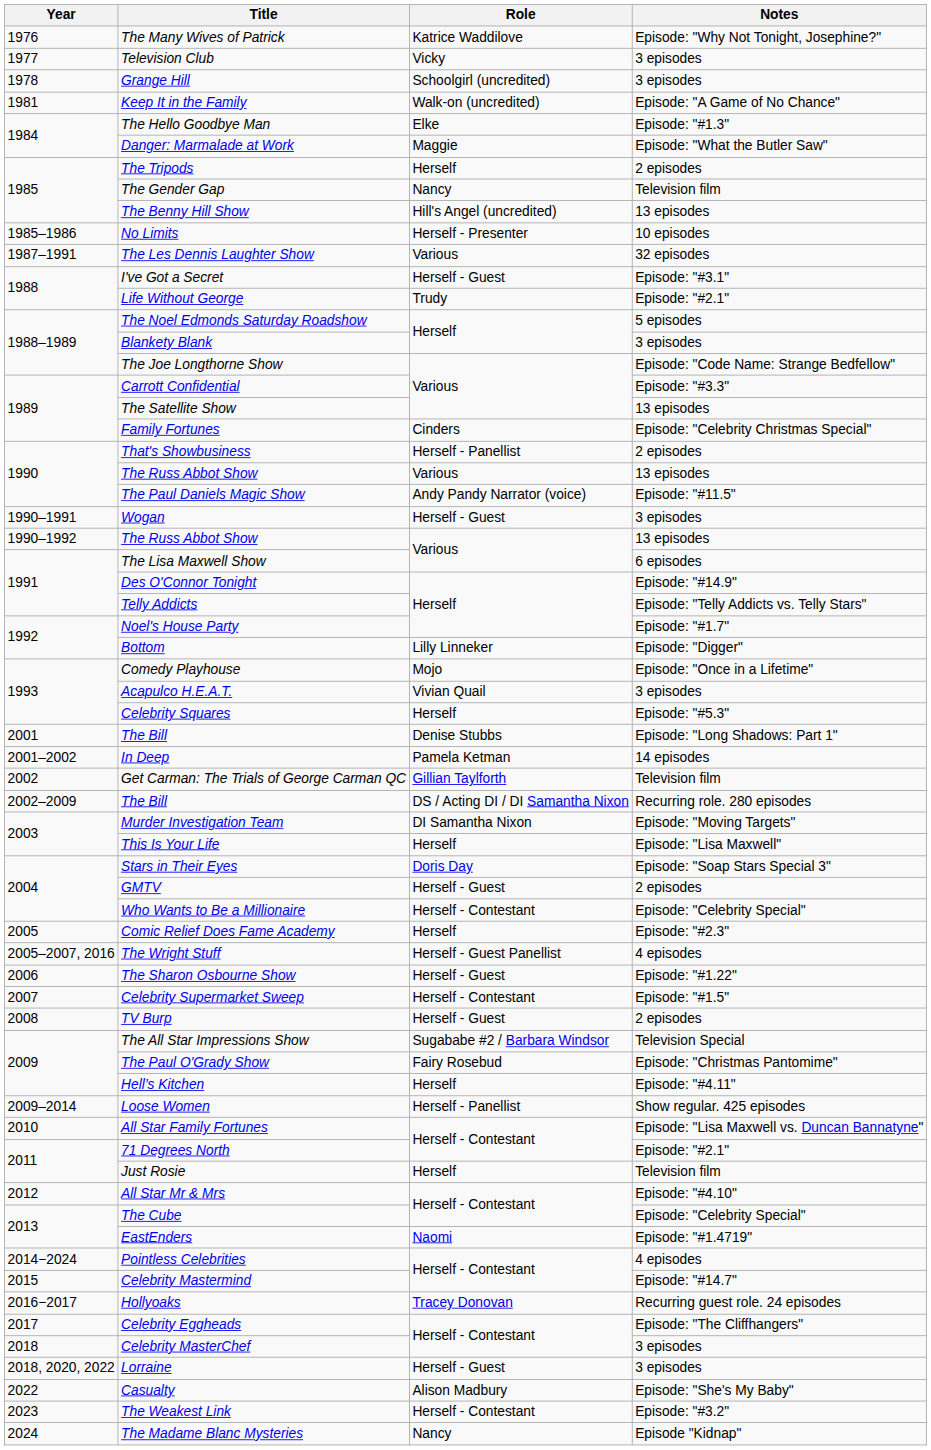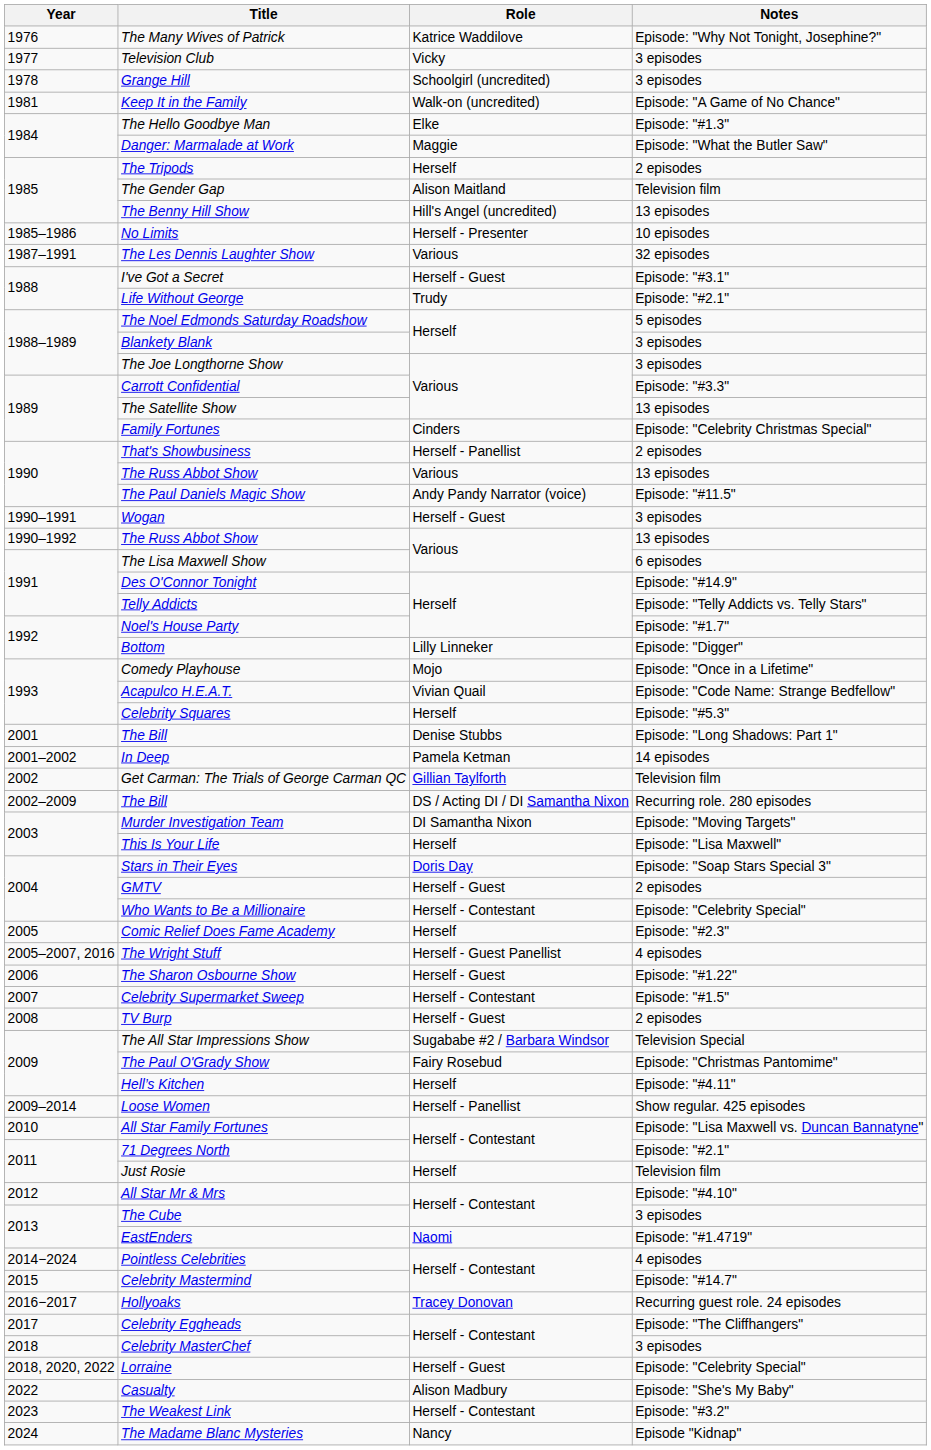 <table class="wikitable sortable">
 <tr>
 <th>Year</th>
 <th>Title</th>
 <th>Role</th>
 <th>Notes</th>
 </tr>
 <tr>
 <td>1976</td>
 <td><em>The Many Wives of Patrick</em></td>
 <td>Katrice Waddilove</td>
 <td>Episode: "Why Not Tonight, Josephine?"</td>
 </tr>
 <tr>
 <td>1977</td>
 <td><em>Television Club</em></td>
 <td>Vicky</td>
 <td>3 episodes</td>
 </tr>
 <tr>
 <td>1978</td>
 <td><em><a href='#'>Grange Hill</a></em></td>
 <td>Schoolgirl (uncredited)</td>
 <td>3 episodes</td>
 </tr>
 <tr>
 <td>1981</td>
 <td><em><a href='#'>Keep It in the Family</a></em></td>
 <td>Walk-on (uncredited)</td>
 <td>Episode: "A Game of No Chance"</td>
 </tr>
 <tr>
 <td rowspan=2>1984</td>
 <td><em>The Hello Goodbye Man</em></td>
 <td>Elke</td>
 <td>Episode: "#1.3"</td>
 </tr>
 <tr>
 <td><em><a href='#'>Danger: Marmalade at Work</a></em></td>
 <td>Maggie</td>
 <td>Episode: "What the Butler Saw"</td>
 </tr>
 <tr>
 <td rowspan=3>1985</td>
 <td><em><a href='#'>The Tripods</a></em></td>
 <td>Herself</td>
 <td>2 episodes</td>
 </tr>
 <tr>
 <td><em>The Gender Gap</em></td>
-<td>Nancy</td>
+<td>Alison Maitland</td>
 <td>Television film</td>
 </tr>
 <tr>
 <td><em><a href='#'>The Benny Hill Show</a></em></td>
 <td>Hill's Angel (uncredited)</td>
 <td>13 episodes</td>
 </tr>
 <tr>
 <td>1985–1986</td>
 <td><em><a href='#'>No Limits</a></em></td>
 <td>Herself - Presenter</td>
 <td>10 episodes</td>
 </tr>
 <tr>
 <td>1987–1991</td>
 <td><em><a href='#'>The Les Dennis Laughter Show</a></em></td>
 <td>Various</td>
 <td>32 episodes</td>
 </tr>
 <tr>
 <td rowspan=2>1988</td>
 <td><em>I've Got a Secret</em></td>
 <td>Herself - Guest</td>
 <td>Episode: "#3.1"</td>
 </tr>
 <tr>
 <td><em><a href='#'>Life Without George</a></em></td>
 <td>Trudy</td>
 <td>Episode: "#2.1"</td>
 </tr>
 <tr>
 <td rowspan=3>1988–1989</td>
 <td><em><a href='#'>The Noel Edmonds Saturday Roadshow</a></em></td>
 <td rowspan=2>Herself</td>
 <td>5 episodes</td>
 </tr>
 <tr>
 <td><em><a href='#'>Blankety Blank</a></em></td>
 <td>3 episodes</td>
 </tr>
 <tr>
 <td><em>The Joe Longthorne Show</em></td>
 <td rowspan=3>Various</td>
-<td>Episode: "Code Name: Strange Bedfellow"</td>
+<td>3 episodes</td>
 </tr>
 <tr>
 <td rowspan=3>1989</td>
 <td><em><a href='#'>Carrott Confidential</a></em></td>
 <td>Episode: "#3.3"</td>
 </tr>
 <tr>
 <td><em>The Satellite Show</em></td>
 <td>13 episodes</td>
 </tr>
 <tr>
 <td><em><a href='#'>Family Fortunes</a></em></td>
 <td>Cinders</td>
 <td>Episode: "Celebrity Christmas Special"</td>
 </tr>
 <tr>
 <td rowspan=3>1990</td>
 <td><em><a href='#'>That's Showbusiness</a></em></td>
 <td>Herself - Panellist</td>
 <td>2 episodes</td>
 </tr>
 <tr>
 <td><em><a href='#'>The Russ Abbot Show</a></em></td>
 <td>Various</td>
 <td>13 episodes</td>
 </tr>
 <tr>
 <td><em><a href='#'>The Paul Daniels Magic Show</a></em></td>
 <td>Andy Pandy Narrator (voice)</td>
 <td>Episode: "#11.5"</td>
 </tr>
 <tr>
 <td>1990–1991</td>
 <td><em><a href='#'>Wogan</a></em></td>
 <td>Herself - Guest</td>
 <td>3 episodes</td>
 </tr>
 <tr>
 <td>1990–1992</td>
 <td><em><a href='#'>The Russ Abbot Show</a></em></td>
 <td rowspan=2>Various</td>
 <td>13 episodes</td>
 </tr>
 <tr>
 <td rowspan=3>1991</td>
 <td><em>The Lisa Maxwell Show</em></td>
 <td>6 episodes</td>
 </tr>
 <tr>
 <td><em><a href='#'>Des O'Connor Tonight</a></em></td>
 <td rowspan=3>Herself</td>
 <td>Episode: "#14.9"</td>
 </tr>
 <tr>
 <td><em><a href='#'>Telly Addicts</a></em></td>
 <td>Episode: "Telly Addicts vs. Telly Stars"</td>
 </tr>
 <tr>
 <td rowspan=2>1992</td>
 <td><em><a href='#'>Noel's House Party</a></em></td>
 <td>Episode: "#1.7"</td>
 </tr>
 <tr>
 <td><em><a href='#'>Bottom</a></em></td>
 <td>Lilly Linneker</td>
 <td>Episode: "Digger"</td>
 </tr>
 <tr>
 <td rowspan=3>1993</td>
 <td><em>Comedy Playhouse</em></td>
 <td>Mojo</td>
 <td>Episode: "Once in a Lifetime"</td>
 </tr>
 <tr>
 <td><em><a href='#'>Acapulco H.E.A.T.</a></em></td>
 <td>Vivian Quail</td>
-<td>3 episodes</td>
+<td>Episode: "Code Name: Strange Bedfellow"</td>
 </tr>
 <tr>
 <td><em><a href='#'>Celebrity Squares</a></em></td>
 <td>Herself</td>
 <td>Episode: "#5.3"</td>
 </tr>
 <tr>
 <td>2001</td>
 <td><em><a href='#'>The Bill</a></em></td>
 <td>Denise Stubbs</td>
 <td>Episode: "Long Shadows: Part 1"</td>
 </tr>
 <tr>
 <td>2001–2002</td>
 <td><em><a href='#'>In Deep</a></em></td>
 <td>Pamela Ketman</td>
 <td>14 episodes</td>
 </tr>
 <tr>
 <td>2002</td>
 <td><em>Get Carman: The Trials of George Carman QC</em></td>
 <td><a href='#'>Gillian Taylforth</a></td>
 <td>Television film</td>
 </tr>
 <tr>
 <td>2002–2009</td>
 <td><em><a href='#'>The Bill</a></em></td>
 <td>DS / Acting DI / DI <a href='#'>Samantha Nixon</a></td>
 <td>Recurring role. 280 episodes</td>
 </tr>
 <tr>
 <td rowspan=2>2003</td>
 <td><em><a href='#'>Murder Investigation Team</a></em></td>
 <td>DI Samantha Nixon</td>
 <td>Episode: "Moving Targets"</td>
 </tr>
 <tr>
 <td><em><a href='#'>This Is Your Life</a></em></td>
 <td>Herself</td>
 <td>Episode: "Lisa Maxwell"</td>
 </tr>
 <tr>
 <td rowspan=3>2004</td>
 <td><em><a href='#'>Stars in Their Eyes</a></em></td>
 <td><a href='#'>Doris Day</a></td>
 <td>Episode: "Soap Stars Special 3"</td>
 </tr>
 <tr>
 <td><em><a href='#'>GMTV</a></em></td>
 <td>Herself - Guest</td>
 <td>2 episodes</td>
 </tr>
 <tr>
 <td><em><a href='#'>Who Wants to Be a Millionaire</a></em></td>
 <td>Herself - Contestant</td>
 <td>Episode: "Celebrity Special"</td>
 </tr>
 <tr>
 <td>2005</td>
 <td><em><a href='#'>Comic Relief Does Fame Academy</a></em></td>
 <td>Herself</td>
 <td>Episode: "#2.3"</td>
 </tr>
 <tr>
 <td>2005–2007, 2016</td>
 <td><em><a href='#'>The Wright Stuff</a></em></td>
 <td>Herself - Guest Panellist</td>
 <td>4 episodes</td>
 </tr>
 <tr>
 <td>2006</td>
 <td><em><a href='#'>The Sharon Osbourne Show</a></em></td>
 <td>Herself - Guest</td>
 <td>Episode: "#1.22"</td>
 </tr>
 <tr>
 <td>2007</td>
 <td><em><a href='#'>Celebrity Supermarket Sweep</a></em></td>
 <td>Herself - Contestant</td>
 <td>Episode: "#1.5"</td>
 </tr>
 <tr>
 <td>2008</td>
 <td><em><a href='#'>TV Burp</a></em></td>
 <td>Herself - Guest</td>
 <td>2 episodes</td>
 </tr>
 <tr>
 <td rowspan=3>2009</td>
 <td><em>The All Star Impressions Show</em></td>
 <td>Sugababe #2 / <a href='#'>Barbara Windsor</a></td>
 <td>Television Special</td>
 </tr>
 <tr>
 <td><em><a href='#'>The Paul O'Grady Show</a></em></td>
 <td>Fairy Rosebud</td>
 <td>Episode: "Christmas Pantomime"</td>
 </tr>
 <tr>
 <td><em><a href='#'>Hell’s Kitchen</a></em></td>
 <td>Herself</td>
 <td>Episode: "#4.11"</td>
 </tr>
 <tr>
 <td>2009–2014</td>
 <td><em><a href='#'>Loose Women</a></em></td>
 <td>Herself - Panellist</td>
 <td>Show regular. 425 episodes</td>
 </tr>
 <tr>
 <td>2010</td>
 <td><em><a href='#'>All Star Family Fortunes</a></em></td>
 <td rowspan=2>Herself - Contestant</td>
 <td>Episode: "Lisa Maxwell vs. <a href='#'>Duncan Bannatyne</a>"</td>
 </tr>
 <tr>
 <td rowspan=2>2011</td>
 <td><em><a href='#'>71 Degrees North</a></em></td>
 <td>Episode: "#2.1"</td>
 </tr>
 <tr>
 <td><em>Just Rosie</em></td>
 <td>Herself</td>
 <td>Television film</td>
 </tr>
 <tr>
 <td>2012</td>
 <td><em><a href='#'>All Star Mr & Mrs</a></em></td>
 <td rowspan=2>Herself - Contestant</td>
 <td>Episode: "#4.10"</td>
 </tr>
 <tr>
 <td rowspan=2>2013</td>
 <td><em><a href='#'>The Cube</a></em></td>
-<td>Episode: "Celebrity Special"</td>
+<td>3 episodes</td>
 </tr>
 <tr>
 <td><em><a href='#'>EastEnders</a></em></td>
 <td><a href='#'>Naomi</a></td>
 <td>Episode: "#1.4719"</td>
 </tr>
 <tr>
 <td>2014−2024</td>
 <td><em><a href='#'>Pointless Celebrities</a></em></td>
 <td rowspan=2>Herself - Contestant</td>
 <td>4 episodes</td>
 </tr>
 <tr>
 <td>2015</td>
 <td><em><a href='#'>Celebrity Mastermind</a></em></td>
 <td>Episode: "#14.7"</td>
 </tr>
 <tr>
 <td>2016−2017</td>
 <td><em><a href='#'>Hollyoaks</a></em></td>
 <td><a href='#'>Tracey Donovan</a></td>
 <td>Recurring guest role. 24 episodes</td>
 </tr>
 <tr>
 <td>2017</td>
 <td><em><a href='#'>Celebrity Eggheads</a></em></td>
 <td rowspan=2>Herself - Contestant</td>
 <td>Episode: "The Cliffhangers"</td>
 </tr>
 <tr>
 <td>2018</td>
 <td><em><a href='#'>Celebrity MasterChef</a></em></td>
 <td>3 episodes</td>
 </tr>
 <tr>
 <td>2018, 2020, 2022</td>
 <td><em><a href='#'>Lorraine</a></em></td>
 <td>Herself - Guest</td>
-<td>3 episodes</td>
+<td>Episode: "Celebrity Special"</td>
 </tr>
 <tr>
 <td>2022</td>
 <td><em><a href='#'>Casualty</a></em></td>
 <td>Alison Madbury</td>
 <td>Episode: "She's My Baby"</td>
 </tr>
 <tr>
 <td>2023</td>
 <td><em><a href='#'>The Weakest Link</a></em></td>
 <td>Herself - Contestant</td>
 <td>Episode: "#3.2"</td>
 </tr>
 <tr>
 <td>2024</td>
 <td><em><a href='#'>The Madame Blanc Mysteries</a></em></td>
 <td>Nancy</td>
 <td>Episode "Kidnap"</td>
 </tr>
 </table>
